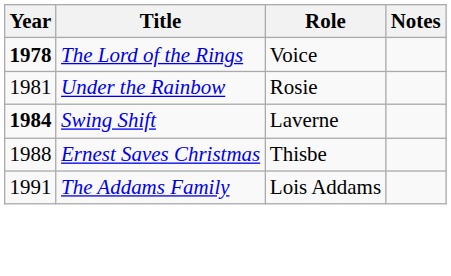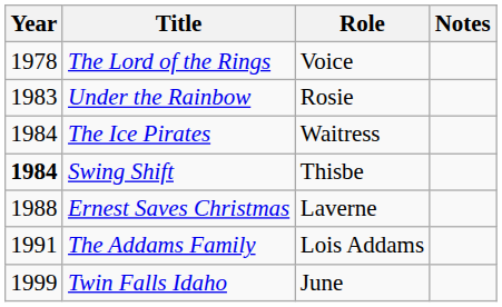 <table class="wikitable sortable">
 <tr>
 <th>Year</th>
 <th>Title</th>
 <th>Role</th>
 <th>Notes</th>
 </tr>
 <tr>
-<td><strong>1978</strong></td>
+<td>1978</td>
 <td><a href='#'><em>The Lord of the Rings</em></a></td>
 <td>Voice</td>
 <td></td>
 </tr>
 <tr>
-<td>1981</td>
+<td>1983</td>
 <td><em><a href='#'>Under the Rainbow</a></em></td>
 <td>Rosie</td>
 <td></td>
 </tr>
 <tr>
+<td>1984</td>
+<td><em><a href='#'>The Ice Pirates</a></em></td>
+<td>Waitress</td>
+<td></td>
+</tr>
+<tr>
 <td><strong>1984</strong></td>
 <td><a href='#'><em>Swing Shift</em></a></td>
-<td>Laverne</td>
+<td>Thisbe</td>
 <td></td>
 </tr>
 <tr>
 <td>1988</td>
 <td><em><a href='#'>Ernest Saves Christmas</a></em></td>
-<td>Thisbe</td>
+<td>Laverne</td>
 <td></td>
 </tr>
 <tr>
 <td>1991</td>
 <td><a href='#'><em>The Addams Family</em></a></td>
 <td>Lois Addams</td>
 <td></td>
 </tr>
+<tr>
+<td>1999</td>
+<td><a href='#'><em>Twin Falls Idaho</em></a></td>
+<td>June</td>
+<td></td>
+</tr>
 </table>
